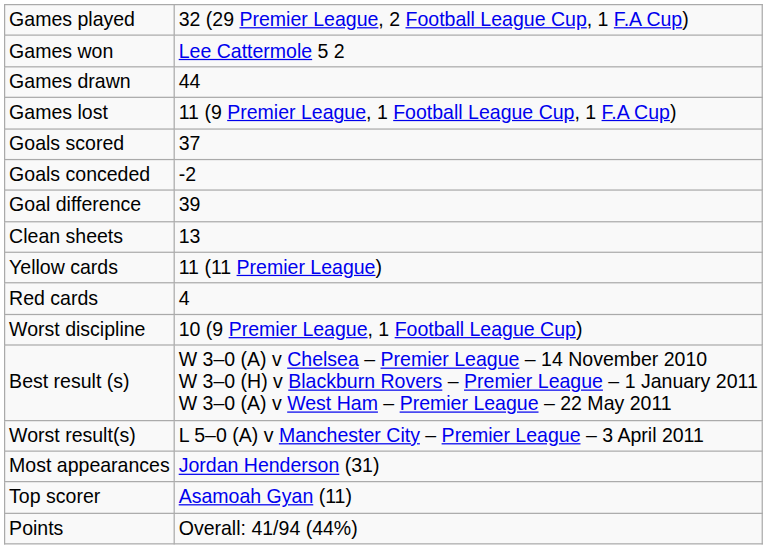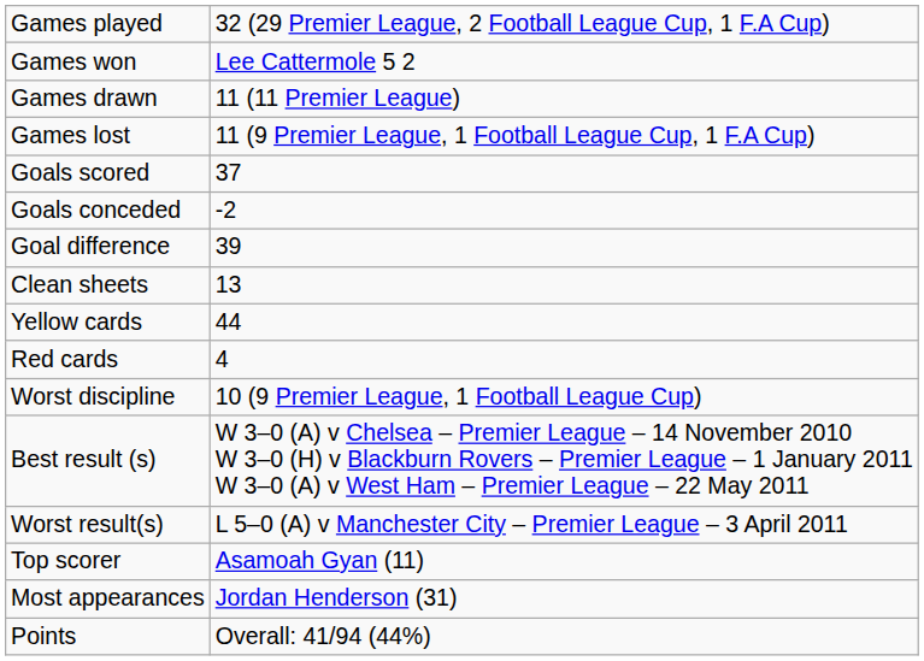 <table class="wikitable">
 <tr>
 <td>Games played</td>
 <td>32 (29 <a href='#'>Premier League</a>, 2 <a href='#'>Football League Cup</a>, 1 <a href='#'>F.A Cup</a>)</td>
 </tr>
 <tr>
 <td>Games won</td>
 <td> <a href='#'>Lee Cattermole</a> 5  2 </td>
 </tr>
 <tr>
 <td>Games drawn</td>
-<td>44</td>
+<td>11 (11 <a href='#'>Premier League</a>)</td>
 </tr>
 <tr>
 <td>Games lost</td>
 <td>11 (9 <a href='#'>Premier League</a>, 1 <a href='#'>Football League Cup</a>, 1 <a href='#'>F.A Cup</a>)</td>
 </tr>
 <tr>
 <td>Goals scored</td>
 <td>37</td>
 </tr>
 <tr>
 <td>Goals conceded</td>
 <td>-2</td>
 </tr>
 <tr>
 <td>Goal difference</td>
 <td>39</td>
 </tr>
 <tr>
 <td>Clean sheets</td>
 <td>13</td>
 </tr>
 <tr>
 <td>Yellow cards</td>
-<td>11 (11 <a href='#'>Premier League</a>)</td>
+<td>44</td>
 </tr>
 <tr>
 <td>Red cards</td>
 <td>4</td>
 </tr>
 <tr>
 <td>Worst discipline</td>
 <td>10 (9 <a href='#'>Premier League</a>, 1 <a href='#'>Football League Cup</a>)</td>
 </tr>
 <tr>
 <td>Best result (s)</td>
 <td>W 3–0 (A) v <a href='#'>Chelsea</a> – <a href='#'>Premier League</a> – 14 November 2010<br>W 3–0 (H) v <a href='#'>Blackburn Rovers</a> – <a href='#'>Premier League</a> – 1 January 2011<br>W 3–0 (A) v <a href='#'>West Ham</a> – <a href='#'>Premier League</a> – 22 May 2011</td>
 </tr>
 <tr>
 <td>Worst result(s)</td>
 <td>L 5–0 (A) v <a href='#'>Manchester City</a> – <a href='#'>Premier League</a> – 3 April 2011</td>
 </tr>
 <tr>
+<td>Top scorer</td>
+<td> <a href='#'>Asamoah Gyan</a> (11)</td>
+</tr>
+<tr>
 <td>Most appearances</td>
 <td><a href='#'>Jordan Henderson</a> (31)</td>
-</tr>
-<tr>
-<td>Top scorer</td>
-<td> <a href='#'>Asamoah Gyan</a> (11)</td>
 </tr>
 <tr>
 <td>Points</td>
 <td>Overall: 41/94 (44%)</td>
 </tr>
 </table>
